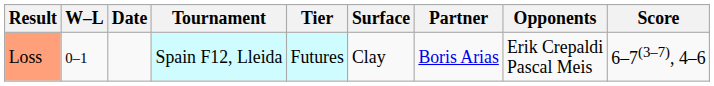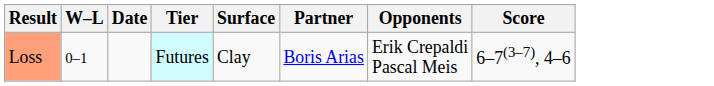 <table class="wikitable">
 <tr>
 <th>Result</th>
 <th class="unsortable">W–L</th>
 <th>Date</th>
-<th>Tournament</th>
 <th>Tier</th>
 <th>Surface</th>
 <th>Partner</th>
 <th>Opponents</th>
 <th class="unsortable">Score</th>
 </tr>
 <tr>
 <td bgcolor=FFA07A>Loss</td>
 <td><small>0–1</small></td>
 <td></td>
-<td style="background:#cffcff;">Spain F12, Lleida</td>
 <td style="background:#cffcff;">Futures</td>
 <td>Clay</td>
 <td> <a href='#'>Boris Arias</a></td>
 <td> Erik Crepaldi<br> Pascal Meis</td>
 <td>6–7<sup>(3–7)</sup>, 4–6</td>
 </tr>
 </table>
